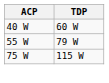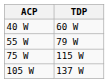 <table class="wikitable floatright">
 <tr>
 <th style="min-width: 5em;">ACP</th>
 <th style="min-width: 5em;">TDP</th>
 </tr>
 <tr>
 <td>40 W</td>
 <td>60 W</td>
 </tr>
 <tr>
 <td>55 W</td>
 <td>79 W</td>
 </tr>
 <tr>
 <td>75 W</td>
 <td>115 W</td>
 </tr>
+<tr>
+<td>105 W</td>
+<td>137 W</td>
+</tr>
 </table>
